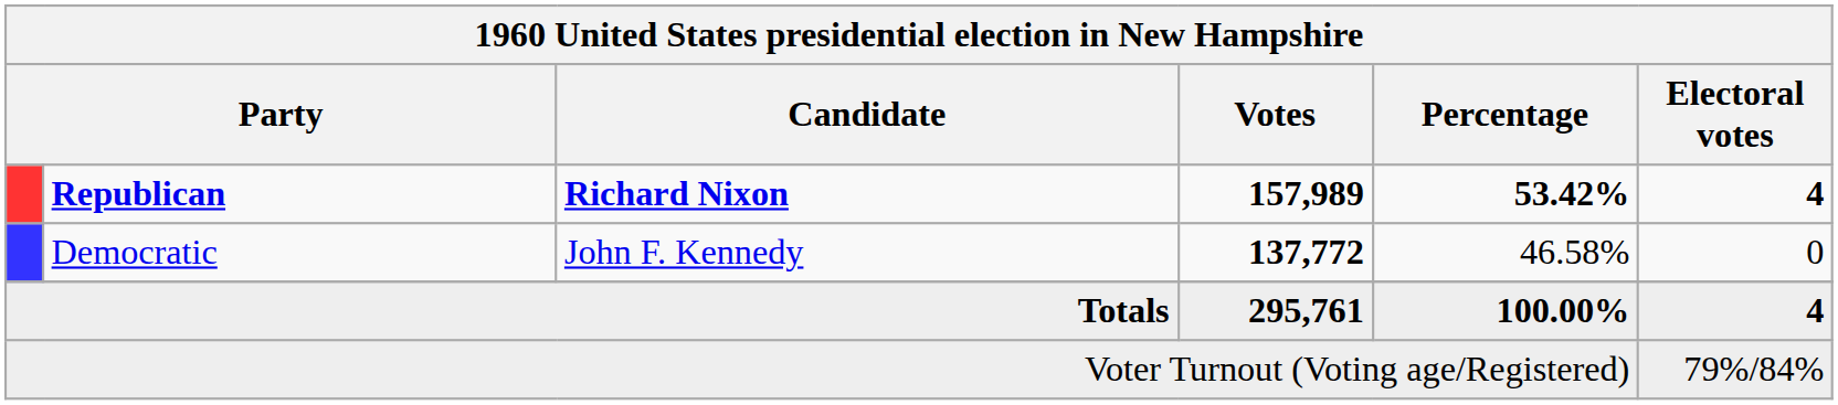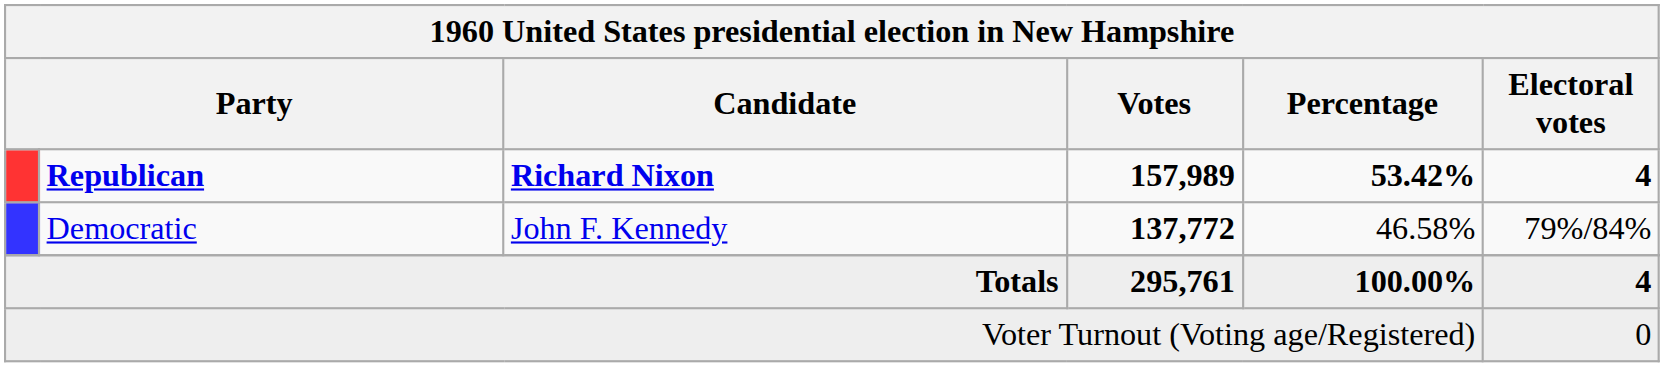 <table class="wikitable" style="font-size: 95%;">
 <tr>
 <th colspan="6">1960 United States presidential election in New Hampshire</th>
 </tr>
 <tr>
 <th colspan="2" style="width: 15em">Party</th>
 <th style="width: 17em">Candidate</th>
 <th style="width: 5em">Votes</th>
 <th style="width: 7em">Percentage</th>
 <th style="width: 5em">Electoral votes</th>
 </tr>
 <tr>
 <th style="background-color:#FF3333; width: 3px"></th>
 <td style="width: 130px"><strong><a href='#'>Republican</a></strong></td>
 <td><strong><a href='#'>Richard Nixon</a></strong></td>
 <td align="right"><strong>157,989</strong></td>
 <td align="right"><strong>53.42%</strong></td>
 <td align="right"><strong>4</strong></td>
 </tr>
 <tr>
 <th style="background-color:#3333FF; width: 3px"></th>
 <td style="width: 130px"><a href='#'>Democratic</a></td>
 <td><a href='#'>John F. Kennedy</a></td>
 <td align="right"><strong>137,772</strong></td>
 <td align="right">46.58%</td>
-<td align="right">0</td>
+<td colspan="1" align="right">79%/84%</td>
 </tr>
 <tr>
 </tr>
 <tr bgcolor="#EEEEEE">
 <td colspan="3" align="right"><strong>Totals</strong></td>
 <td align="right"><strong>295,761</strong></td>
 <td align="right"><strong>100.00%</strong></td>
 <td align="right"><strong>4</strong></td>
 </tr>
 <tr bgcolor="#EEEEEE">
 <td colspan="5" align="right">Voter Turnout (Voting age/Registered)</td>
-<td colspan="1" align="right">79%/84%</td>
+<td align="right">0</td>
 </tr>
 </table>
